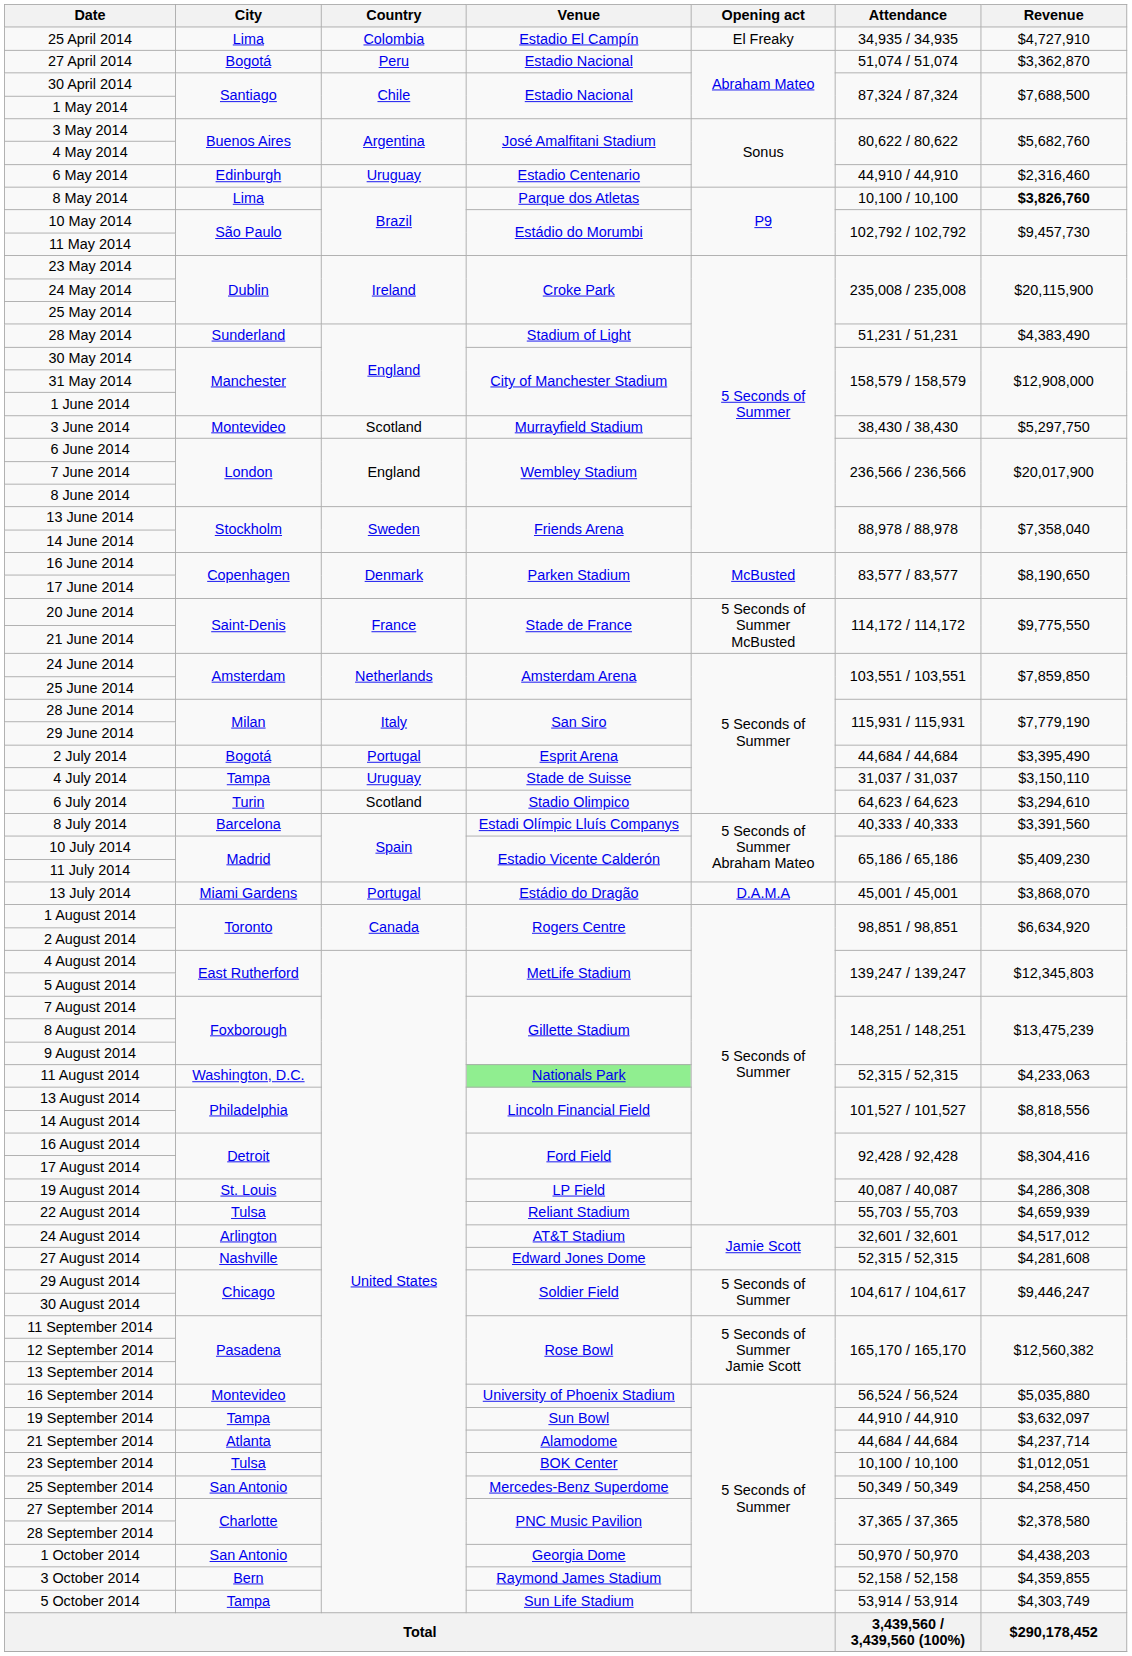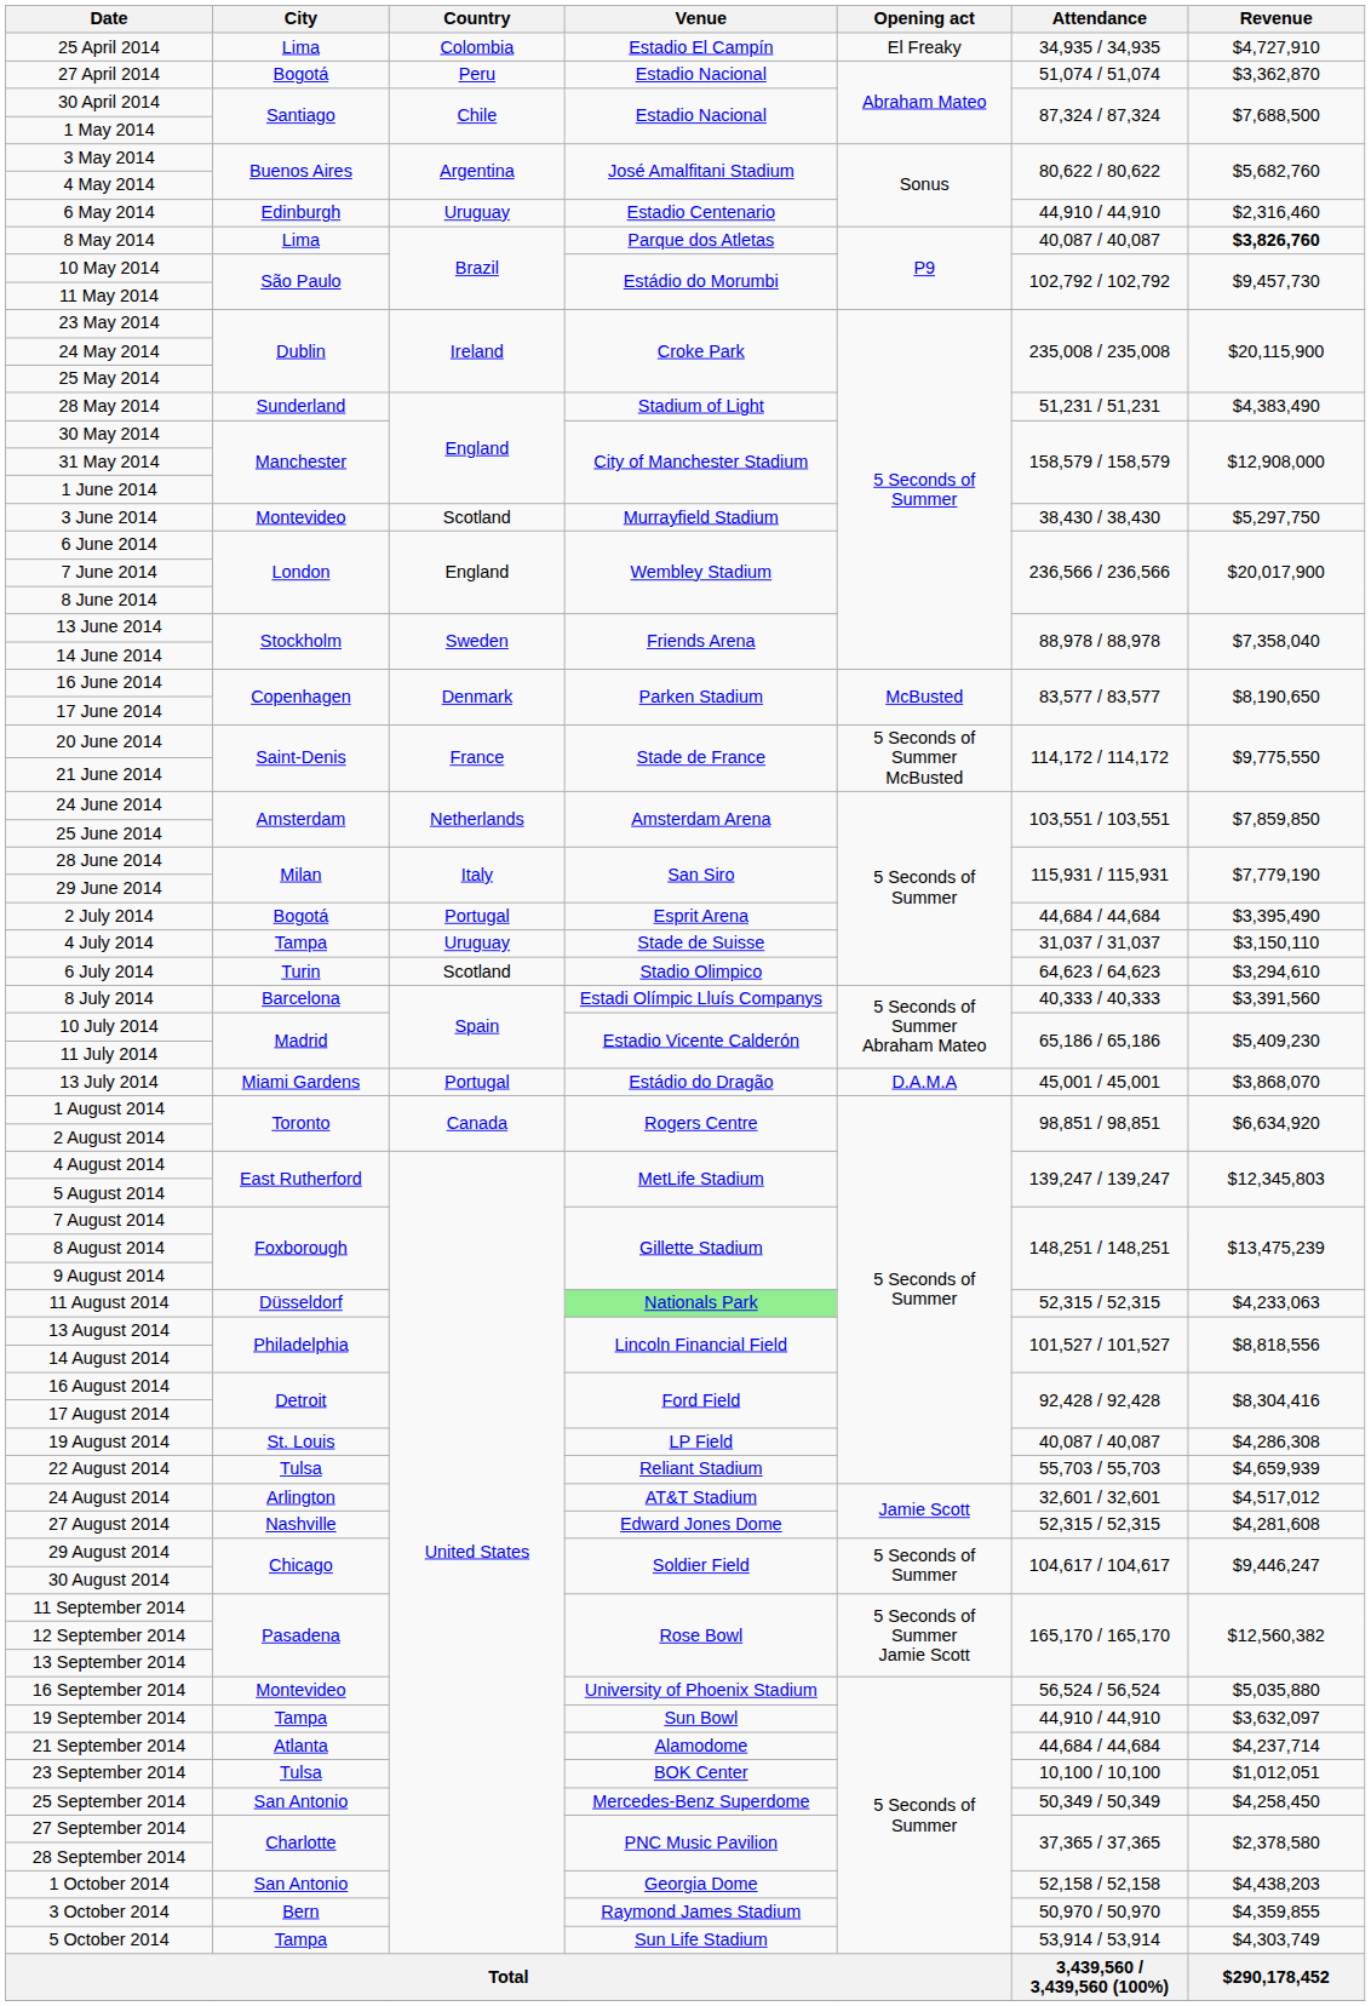 <table class="wikitable" style="text-align:center;">
 <tr>
 <th scope="col" style="width:12em;">Date</th>
 <th scope="col" style="width:10em;">City</th>
 <th scope="col" style="width:10em;">Country</th>
 <th scope="col" style="width:16em;">Venue</th>
 <th scope="col" style="width:10em;">Opening act</th>
 <th scope="col" style="width:10em;">Attendance</th>
 <th scope="col" style="width:10em;">Revenue</th>
 </tr>
 <tr>
 <td>25 April 2014</td>
 <td><a href='#'>Lima</a></td>
 <td><a href='#'>Colombia</a></td>
 <td><a href='#'>Estadio El Campín</a></td>
 <td>El Freaky</td>
 <td>34,935 / 34,935</td>
 <td>$4,727,910</td>
 </tr>
 <tr>
 <td>27 April 2014</td>
 <td><a href='#'>Bogotá</a></td>
 <td><a href='#'>Peru</a></td>
 <td><a href='#'>Estadio Nacional</a></td>
 <td rowspan="3"><a href='#'>Abraham Mateo</a></td>
 <td>51,074 / 51,074</td>
 <td>$3,362,870</td>
 </tr>
 <tr>
 <td>30 April 2014</td>
 <td rowspan="2"><a href='#'>Santiago</a></td>
 <td rowspan="2"><a href='#'>Chile</a></td>
 <td rowspan="2"><a href='#'>Estadio Nacional</a></td>
 <td rowspan="2">87,324 / 87,324</td>
 <td rowspan="2">$7,688,500</td>
 </tr>
 <tr>
 <td>1 May 2014</td>
 </tr>
 <tr>
 <td>3 May 2014</td>
 <td rowspan="2"><a href='#'>Buenos Aires</a></td>
 <td rowspan="2"><a href='#'>Argentina</a></td>
 <td rowspan="2"><a href='#'>José Amalfitani Stadium</a></td>
 <td rowspan="3">Sonus</td>
 <td rowspan="2">80,622 / 80,622</td>
 <td rowspan="2">$5,682,760</td>
 </tr>
 <tr>
 <td>4 May 2014</td>
 </tr>
 <tr>
 <td>6 May 2014</td>
 <td><a href='#'>Edinburgh</a></td>
 <td><a href='#'>Uruguay</a></td>
 <td><a href='#'>Estadio Centenario</a></td>
 <td>44,910 / 44,910</td>
 <td>$2,316,460</td>
 </tr>
 <tr>
 <td>8 May 2014</td>
 <td><a href='#'>Lima</a></td>
 <td rowspan="3"><a href='#'>Brazil</a></td>
 <td><a href='#'>Parque dos Atletas</a></td>
 <td rowspan="3"><a href='#'>P9</a></td>
-<td>10,100 / 10,100</td>
+<td>40,087 / 40,087</td>
 <td><strong>$3,826,760</strong></td>
 </tr>
 <tr>
 <td>10 May 2014</td>
 <td rowspan="2"><a href='#'>São Paulo</a></td>
 <td rowspan="2"><a href='#'>Estádio do Morumbi</a></td>
 <td rowspan="2">102,792 / 102,792</td>
 <td rowspan="2">$9,457,730</td>
 </tr>
 <tr>
 <td>11 May 2014</td>
 </tr>
 <tr>
 <td>23 May 2014</td>
 <td rowspan="3"><a href='#'>Dublin</a></td>
 <td rowspan="3"><a href='#'>Ireland</a></td>
 <td rowspan="3"><a href='#'>Croke Park</a></td>
 <td rowspan="13"><a href='#'>5 Seconds of Summer</a></td>
 <td rowspan="3">235,008 / 235,008</td>
 <td rowspan="3">$20,115,900</td>
 </tr>
 <tr>
 <td>24 May 2014</td>
 </tr>
 <tr>
 <td>25 May 2014</td>
 </tr>
 <tr>
 <td>28 May 2014</td>
 <td><a href='#'>Sunderland</a></td>
 <td rowspan="4"><a href='#'>England</a></td>
 <td><a href='#'>Stadium of Light</a></td>
 <td>51,231 / 51,231</td>
 <td>$4,383,490</td>
 </tr>
 <tr>
 <td>30 May 2014</td>
 <td rowspan="3"><a href='#'>Manchester</a></td>
 <td rowspan="3"><a href='#'>City of Manchester Stadium</a></td>
 <td rowspan="3">158,579 / 158,579</td>
 <td rowspan="3">$12,908,000</td>
 </tr>
 <tr>
 <td>31 May 2014</td>
 </tr>
 <tr>
 <td>1 June 2014</td>
 </tr>
 <tr>
 <td>3 June 2014</td>
 <td><a href='#'>Montevideo</a></td>
 <td>Scotland</td>
 <td><a href='#'>Murrayfield Stadium</a></td>
 <td>38,430 / 38,430</td>
 <td>$5,297,750</td>
 </tr>
 <tr>
 <td>6 June 2014</td>
 <td rowspan="3"><a href='#'>London</a></td>
 <td rowspan="3">England</td>
 <td rowspan="3"><a href='#'>Wembley Stadium</a></td>
 <td rowspan="3">236,566 / 236,566</td>
 <td rowspan="3">$20,017,900</td>
 </tr>
 <tr>
 <td>7 June 2014</td>
 </tr>
 <tr>
 <td>8 June 2014</td>
 </tr>
 <tr>
 <td>13 June 2014</td>
 <td rowspan="2"><a href='#'>Stockholm</a></td>
 <td rowspan="2"><a href='#'>Sweden</a></td>
 <td rowspan="2"><a href='#'>Friends Arena</a></td>
 <td rowspan="2">88,978 / 88,978</td>
 <td rowspan="2">$7,358,040</td>
 </tr>
 <tr>
 <td>14 June 2014</td>
 </tr>
 <tr>
 <td>16 June 2014</td>
 <td rowspan="2"><a href='#'>Copenhagen</a></td>
 <td rowspan="2"><a href='#'>Denmark</a></td>
 <td rowspan="2"><a href='#'>Parken Stadium</a></td>
 <td rowspan="2"><a href='#'>McBusted</a></td>
 <td rowspan="2">83,577 / 83,577</td>
 <td rowspan="2">$8,190,650</td>
 </tr>
 <tr>
 <td>17 June 2014</td>
 </tr>
 <tr>
 <td>20 June 2014</td>
 <td rowspan="2"><a href='#'>Saint-Denis</a></td>
 <td rowspan="2"><a href='#'>France</a></td>
 <td rowspan="2"><a href='#'>Stade de France</a></td>
 <td rowspan="2">5 Seconds of Summer<br>McBusted</td>
 <td rowspan="2">114,172 / 114,172</td>
 <td rowspan="2">$9,775,550</td>
 </tr>
 <tr>
 <td>21 June 2014</td>
 </tr>
 <tr>
 <td>24 June 2014</td>
 <td rowspan="2"><a href='#'>Amsterdam</a></td>
 <td rowspan="2"><a href='#'>Netherlands</a></td>
 <td rowspan="2"><a href='#'>Amsterdam Arena</a></td>
 <td rowspan="7">5 Seconds of Summer</td>
 <td rowspan="2">103,551 / 103,551</td>
 <td rowspan="2">$7,859,850</td>
 </tr>
 <tr>
 <td>25 June 2014</td>
 </tr>
 <tr>
 <td>28 June 2014</td>
 <td rowspan="2"><a href='#'>Milan</a></td>
 <td rowspan="2"><a href='#'>Italy</a></td>
 <td rowspan="2"><a href='#'>San Siro</a></td>
 <td rowspan="2">115,931 / 115,931</td>
 <td rowspan="2">$7,779,190</td>
 </tr>
 <tr>
 <td>29 June 2014</td>
 </tr>
 <tr>
 <td>2 July 2014</td>
 <td><a href='#'>Bogotá</a></td>
 <td><a href='#'>Portugal</a></td>
 <td><a href='#'>Esprit Arena</a></td>
 <td>44,684 / 44,684</td>
 <td>$3,395,490</td>
 </tr>
 <tr>
 <td>4 July 2014</td>
 <td><a href='#'>Tampa</a></td>
 <td><a href='#'>Uruguay</a></td>
 <td><a href='#'>Stade de Suisse</a></td>
 <td>31,037 / 31,037</td>
 <td>$3,150,110</td>
 </tr>
 <tr>
 <td>6 July 2014</td>
 <td><a href='#'>Turin</a></td>
 <td>Scotland</td>
 <td><a href='#'>Stadio Olimpico</a></td>
 <td>64,623 / 64,623</td>
 <td>$3,294,610</td>
 </tr>
 <tr>
 <td>8 July 2014</td>
 <td><a href='#'>Barcelona</a></td>
 <td rowspan="3"><a href='#'>Spain</a></td>
 <td><a href='#'>Estadi Olímpic Lluís Companys</a></td>
 <td rowspan="3">5 Seconds of Summer<br>Abraham Mateo</td>
 <td>40,333 / 40,333</td>
 <td>$3,391,560</td>
 </tr>
 <tr>
 <td>10 July 2014</td>
 <td rowspan="2"><a href='#'>Madrid</a></td>
 <td rowspan="2"><a href='#'>Estadio Vicente Calderón</a></td>
 <td rowspan="2">65,186 / 65,186</td>
 <td rowspan="2">$5,409,230</td>
 </tr>
 <tr>
 <td>11 July 2014</td>
 </tr>
 <tr>
 <td>13 July 2014</td>
 <td><a href='#'>Miami Gardens</a></td>
 <td><a href='#'>Portugal</a></td>
 <td><a href='#'>Estádio do Dragão</a></td>
 <td><a href='#'>D.A.M.A</a></td>
 <td>45,001 / 45,001</td>
 <td>$3,868,070</td>
 </tr>
 <tr>
 <td>1 August 2014</td>
 <td rowspan="2"><a href='#'>Toronto</a></td>
 <td rowspan="2"><a href='#'>Canada</a></td>
 <td rowspan="2"><a href='#'>Rogers Centre</a></td>
 <td rowspan="14">5 Seconds of Summer</td>
 <td rowspan="2">98,851 / 98,851</td>
 <td rowspan="2">$6,634,920</td>
 </tr>
 <tr>
 <td>2 August 2014</td>
 </tr>
 <tr>
 <td>4 August 2014</td>
 <td rowspan="2"><a href='#'>East Rutherford</a></td>
 <td rowspan="29"><a href='#'>United States</a></td>
 <td rowspan="2"><a href='#'>MetLife Stadium</a></td>
 <td rowspan="2">139,247 / 139,247</td>
 <td rowspan="2">$12,345,803</td>
 </tr>
 <tr>
 <td>5 August 2014</td>
 </tr>
 <tr>
 <td>7 August 2014</td>
 <td rowspan="3"><a href='#'>Foxborough</a></td>
 <td rowspan="3"><a href='#'>Gillette Stadium</a></td>
 <td rowspan="3">148,251 / 148,251</td>
 <td rowspan="3">$13,475,239</td>
 </tr>
 <tr>
 <td>8 August 2014</td>
 </tr>
 <tr>
 <td>9 August 2014</td>
 </tr>
 <tr>
 <td>11 August 2014</td>
-<td><a href='#'>Washington, D.C.</a></td>
+<td><a href='#'>Düsseldorf</a></td>
 <td style="background: lightgreen;"><a href='#'>Nationals Park</a></td>
 <td>52,315 / 52,315</td>
 <td>$4,233,063</td>
 </tr>
 <tr>
 <td>13 August 2014</td>
 <td rowspan="2"><a href='#'>Philadelphia</a></td>
 <td rowspan="2"><a href='#'>Lincoln Financial Field</a></td>
 <td rowspan="2">101,527 / 101,527</td>
 <td rowspan="2">$8,818,556</td>
 </tr>
 <tr>
 <td>14 August 2014</td>
 </tr>
 <tr>
 <td>16 August 2014</td>
 <td rowspan="2"><a href='#'>Detroit</a></td>
 <td rowspan="2"><a href='#'>Ford Field</a></td>
 <td rowspan="2">92,428 / 92,428</td>
 <td rowspan="2">$8,304,416</td>
 </tr>
 <tr>
 <td>17 August 2014</td>
 </tr>
 <tr>
 <td>19 August 2014</td>
 <td><a href='#'>St. Louis</a></td>
 <td><a href='#'>LP Field</a></td>
 <td>40,087 / 40,087</td>
 <td>$4,286,308</td>
 </tr>
 <tr>
 <td>22 August 2014</td>
 <td><a href='#'>Tulsa</a></td>
 <td><a href='#'>Reliant Stadium</a></td>
 <td>55,703 / 55,703</td>
 <td>$4,659,939</td>
 </tr>
 <tr>
 <td>24 August 2014</td>
 <td><a href='#'>Arlington</a></td>
 <td><a href='#'>AT&T Stadium</a></td>
 <td rowspan="2"><a href='#'>Jamie Scott</a></td>
 <td>32,601 / 32,601</td>
 <td>$4,517,012</td>
 </tr>
 <tr>
 <td>27 August 2014</td>
 <td><a href='#'>Nashville</a></td>
 <td><a href='#'>Edward Jones Dome</a></td>
 <td>52,315 / 52,315</td>
 <td>$4,281,608</td>
 </tr>
 <tr>
 <td>29 August 2014</td>
 <td rowspan="2"><a href='#'>Chicago</a></td>
 <td rowspan="2"><a href='#'>Soldier Field</a></td>
 <td rowspan="2">5 Seconds of Summer</td>
 <td rowspan="2">104,617 / 104,617</td>
 <td rowspan="2">$9,446,247</td>
 </tr>
 <tr>
 <td>30 August 2014</td>
 </tr>
 <tr>
 <td>11 September 2014</td>
 <td rowspan="3"><a href='#'>Pasadena</a></td>
 <td rowspan="3"><a href='#'>Rose Bowl</a></td>
 <td rowspan="3">5 Seconds of Summer<br>Jamie Scott</td>
 <td rowspan="3">165,170 / 165,170</td>
 <td rowspan="3">$12,560,382</td>
 </tr>
 <tr>
 <td>12 September 2014</td>
 </tr>
 <tr>
 <td>13 September 2014</td>
 </tr>
 <tr>
 <td>16 September 2014</td>
 <td><a href='#'>Montevideo</a></td>
 <td><a href='#'>University of Phoenix Stadium</a></td>
 <td rowspan="10">5 Seconds of Summer</td>
 <td>56,524 / 56,524</td>
 <td>$5,035,880</td>
 </tr>
 <tr>
 <td>19 September 2014</td>
 <td><a href='#'>Tampa</a></td>
 <td><a href='#'>Sun Bowl</a></td>
 <td>44,910 / 44,910</td>
 <td>$3,632,097</td>
 </tr>
 <tr>
 <td>21 September 2014</td>
 <td><a href='#'>Atlanta</a></td>
 <td><a href='#'>Alamodome</a></td>
 <td>44,684 / 44,684</td>
 <td>$4,237,714</td>
 </tr>
 <tr>
 <td>23 September 2014</td>
 <td><a href='#'>Tulsa</a></td>
 <td><a href='#'>BOK Center</a></td>
 <td>10,100 / 10,100</td>
 <td>$1,012,051</td>
 </tr>
 <tr>
 <td>25 September 2014</td>
 <td><a href='#'>San Antonio</a></td>
 <td><a href='#'>Mercedes-Benz Superdome</a></td>
 <td>50,349 / 50,349</td>
 <td>$4,258,450</td>
 </tr>
 <tr>
 <td>27 September 2014</td>
 <td rowspan="2"><a href='#'>Charlotte</a></td>
 <td rowspan="2"><a href='#'>PNC Music Pavilion</a></td>
 <td rowspan="2">37,365 / 37,365</td>
 <td rowspan="2">$2,378,580</td>
 </tr>
 <tr>
 <td>28 September 2014</td>
 </tr>
 <tr>
 <td>1 October 2014</td>
 <td><a href='#'>San Antonio</a></td>
 <td><a href='#'>Georgia Dome</a></td>
-<td>50,970 / 50,970</td>
+<td>52,158 / 52,158</td>
 <td>$4,438,203</td>
 </tr>
 <tr>
 <td>3 October 2014</td>
 <td><a href='#'>Bern</a></td>
 <td><a href='#'>Raymond James Stadium</a></td>
-<td>52,158 / 52,158</td>
+<td>50,970 / 50,970</td>
 <td>$4,359,855</td>
 </tr>
 <tr>
 <td>5 October 2014</td>
 <td><a href='#'>Tampa</a></td>
 <td><a href='#'>Sun Life Stadium</a></td>
 <td>53,914 / 53,914</td>
 <td>$4,303,749</td>
 </tr>
 <tr>
 <th colspan="5">Total</th>
 <th>3,439,560 / 3,439,560 (100%)</th>
 <th>$290,178,452</th>
 </tr>
 <tr>
 </tr>
 </table>
